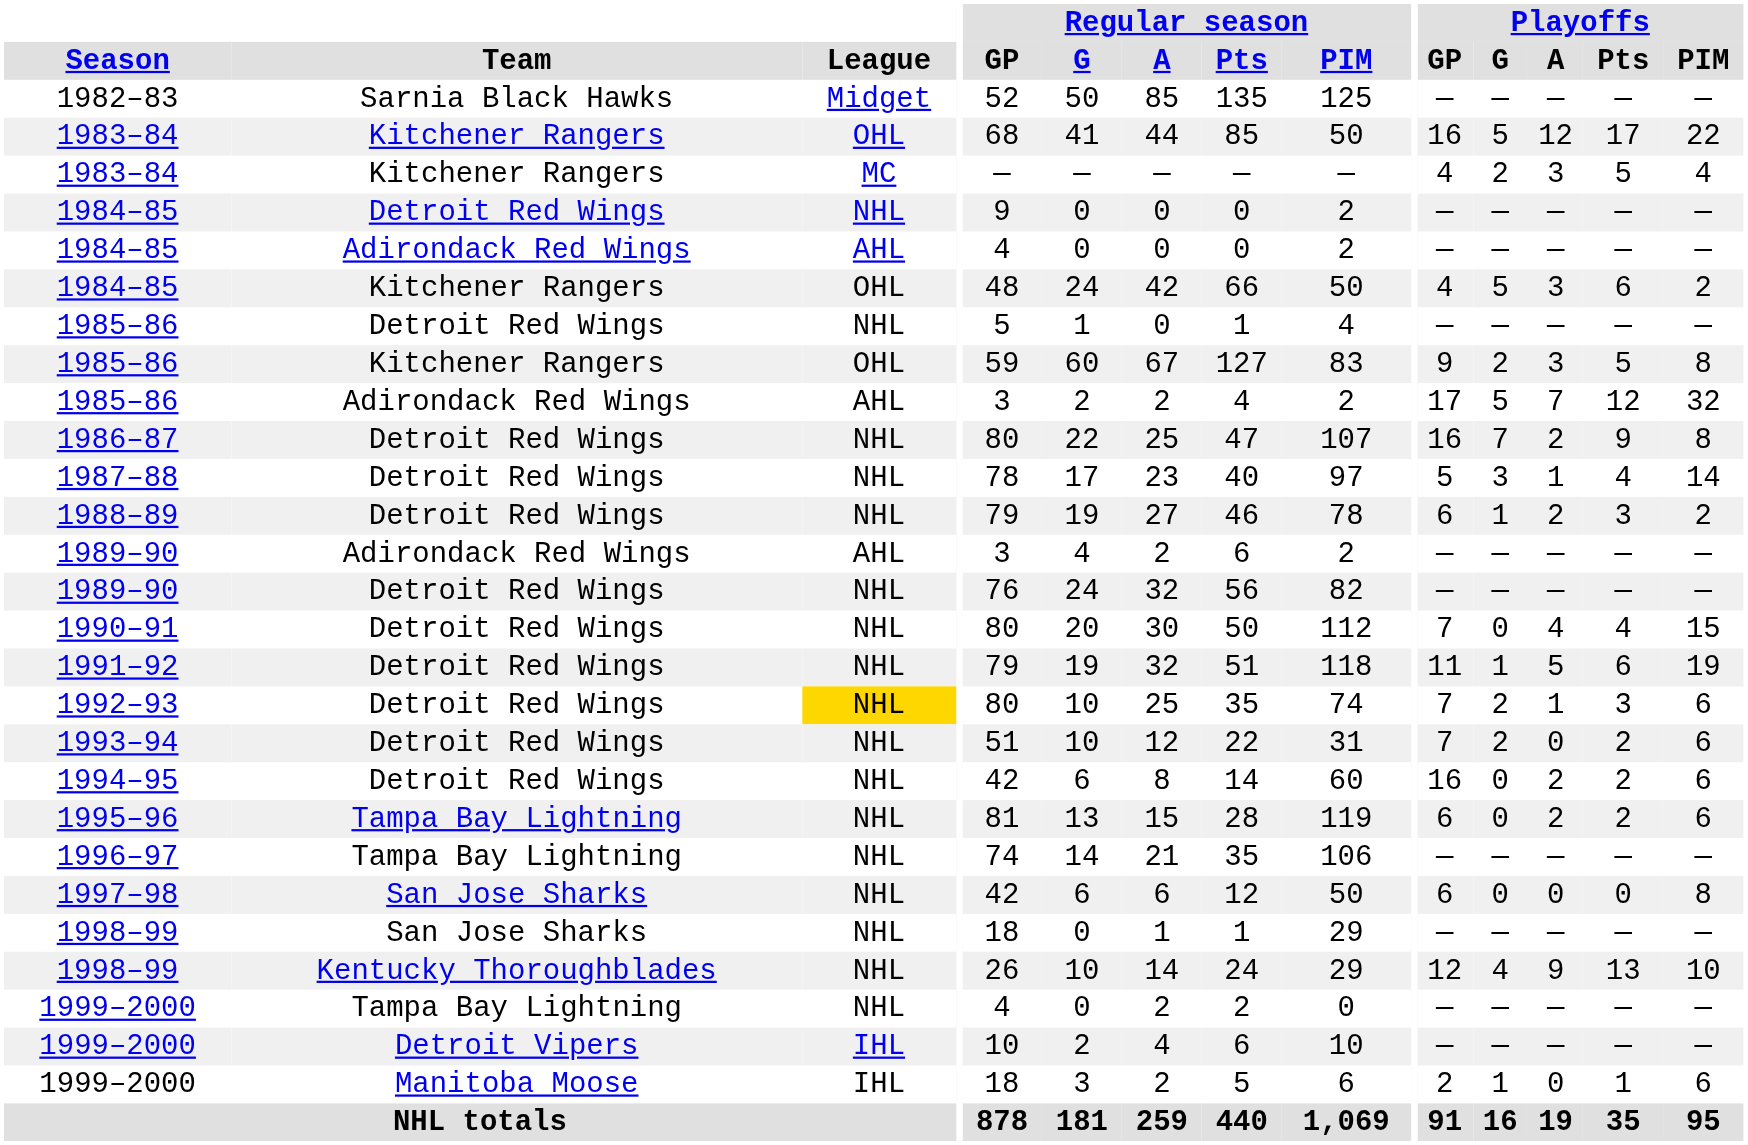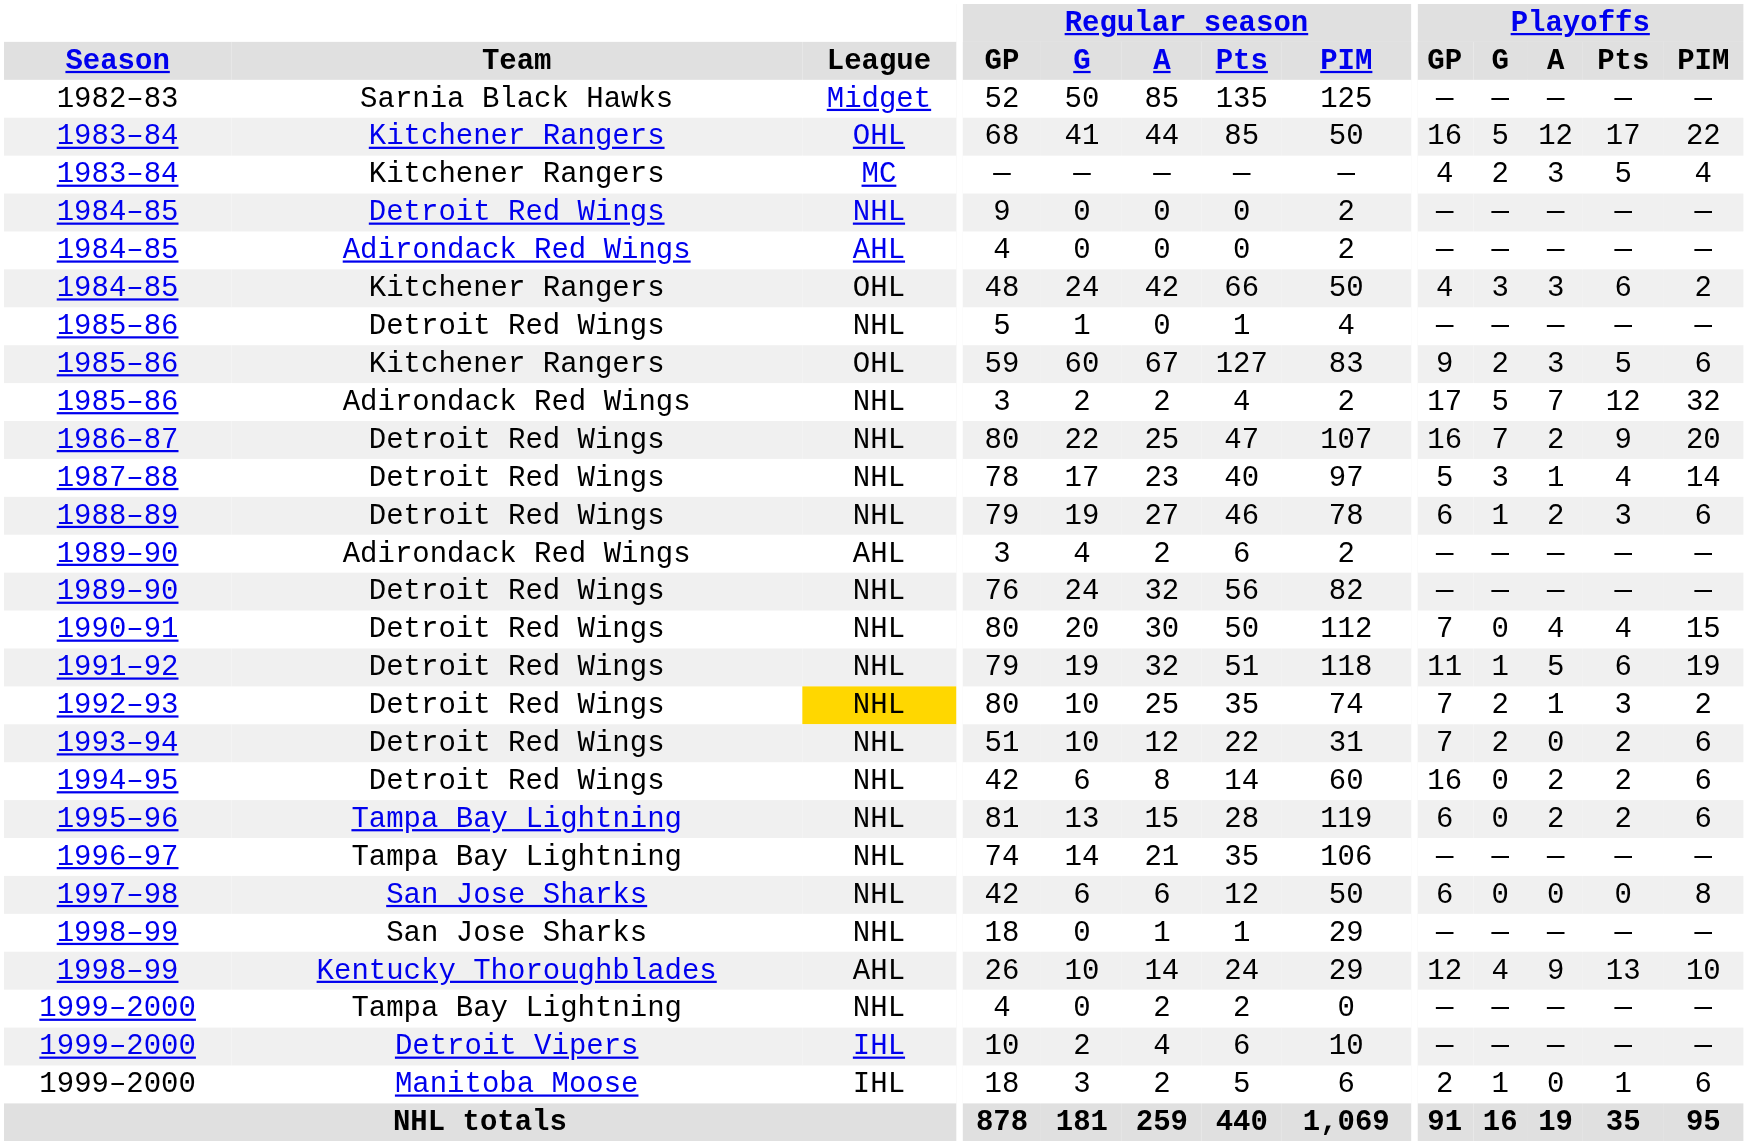 <table border="0" cellpadding="1" cellspacing="0" style="text-align:center; width:60em">
 <tr bgcolor="#e0e0e0">
 <th colspan="3" bgcolor="#ffffff"></th>
 <th rowspan="99" bgcolor="#ffffff"></th>
 <th colspan="5"><a href='#'>Regular season</a></th>
 <th rowspan="99" bgcolor="#ffffff"></th>
 <th colspan="5"><a href='#'>Playoffs</a></th>
 </tr>
 <tr bgcolor="#e0e0e0">
 <th><a href='#'>Season</a></th>
 <th>Team</th>
 <th>League</th>
 <th>GP</th>
 <th><a href='#'>G</a></th>
 <th><a href='#'>A</a></th>
 <th><a href='#'>Pts</a></th>
 <th><a href='#'>PIM</a></th>
 <th>GP</th>
 <th>G</th>
 <th>A</th>
 <th>Pts</th>
 <th>PIM</th>
 </tr>
 <tr>
 <td>1982–83</td>
 <td>Sarnia Black Hawks</td>
 <td><a href='#'>Midget</a></td>
 <td>52</td>
 <td>50</td>
 <td>85</td>
 <td>135</td>
 <td>125</td>
 <td>—</td>
 <td>—</td>
 <td>—</td>
 <td>—</td>
 <td>—</td>
 </tr>
 <tr bgcolor="#f0f0f0">
 <td><a href='#'>1983–84</a></td>
 <td><a href='#'>Kitchener Rangers</a></td>
 <td><a href='#'>OHL</a></td>
 <td>68</td>
 <td>41</td>
 <td>44</td>
 <td>85</td>
 <td>50</td>
 <td>16</td>
 <td>5</td>
 <td>12</td>
 <td>17</td>
 <td>22</td>
 </tr>
 <tr>
 <td><a href='#'>1983–84</a></td>
 <td>Kitchener Rangers</td>
 <td><a href='#'>MC</a></td>
 <td>—</td>
 <td>—</td>
 <td>—</td>
 <td>—</td>
 <td>—</td>
 <td>4</td>
 <td>2</td>
 <td>3</td>
 <td>5</td>
 <td>4</td>
 </tr>
 <tr bgcolor="#f0f0f0">
 <td><a href='#'>1984–85</a></td>
 <td><a href='#'>Detroit Red Wings</a></td>
 <td><a href='#'>NHL</a></td>
 <td>9</td>
 <td>0</td>
 <td>0</td>
 <td>0</td>
 <td>2</td>
 <td>—</td>
 <td>—</td>
 <td>—</td>
 <td>—</td>
 <td>—</td>
 </tr>
 <tr>
 <td><a href='#'>1984–85</a></td>
 <td><a href='#'>Adirondack Red Wings</a></td>
 <td><a href='#'>AHL</a></td>
 <td>4</td>
 <td>0</td>
 <td>0</td>
 <td>0</td>
 <td>2</td>
 <td>—</td>
 <td>—</td>
 <td>—</td>
 <td>—</td>
 <td>—</td>
 </tr>
 <tr bgcolor="#f0f0f0">
 <td><a href='#'>1984–85</a></td>
 <td>Kitchener Rangers</td>
 <td>OHL</td>
 <td>48</td>
 <td>24</td>
 <td>42</td>
 <td>66</td>
 <td>50</td>
 <td>4</td>
-<td>5</td>
+<td>3</td>
 <td>3</td>
 <td>6</td>
 <td>2</td>
 </tr>
 <tr>
 <td><a href='#'>1985–86</a></td>
 <td>Detroit Red Wings</td>
 <td>NHL</td>
 <td>5</td>
 <td>1</td>
 <td>0</td>
 <td>1</td>
 <td>4</td>
 <td>—</td>
 <td>—</td>
 <td>—</td>
 <td>—</td>
 <td>—</td>
 </tr>
 <tr bgcolor="#f0f0f0">
 <td><a href='#'>1985–86</a></td>
 <td>Kitchener Rangers</td>
 <td>OHL</td>
 <td>59</td>
 <td>60</td>
 <td>67</td>
 <td>127</td>
 <td>83</td>
 <td>9</td>
 <td>2</td>
 <td>3</td>
 <td>5</td>
-<td>8</td>
+<td>6</td>
 </tr>
 <tr>
 <td><a href='#'>1985–86</a></td>
 <td>Adirondack Red Wings</td>
-<td>AHL</td>
+<td>NHL</td>
 <td>3</td>
 <td>2</td>
 <td>2</td>
 <td>4</td>
 <td>2</td>
 <td>17</td>
 <td>5</td>
 <td>7</td>
 <td>12</td>
 <td>32</td>
 </tr>
 <tr bgcolor="#f0f0f0">
 <td><a href='#'>1986–87</a></td>
 <td>Detroit Red Wings</td>
 <td>NHL</td>
 <td>80</td>
 <td>22</td>
 <td>25</td>
 <td>47</td>
 <td>107</td>
 <td>16</td>
 <td>7</td>
 <td>2</td>
 <td>9</td>
-<td>8</td>
+<td>20</td>
 </tr>
 <tr>
 <td><a href='#'>1987–88</a></td>
 <td>Detroit Red Wings</td>
 <td>NHL</td>
 <td>78</td>
 <td>17</td>
 <td>23</td>
 <td>40</td>
 <td>97</td>
 <td>5</td>
 <td>3</td>
 <td>1</td>
 <td>4</td>
 <td>14</td>
 </tr>
 <tr bgcolor="#f0f0f0">
 <td><a href='#'>1988–89</a></td>
 <td>Detroit Red Wings</td>
 <td>NHL</td>
 <td>79</td>
 <td>19</td>
 <td>27</td>
 <td>46</td>
 <td>78</td>
 <td>6</td>
 <td>1</td>
 <td>2</td>
 <td>3</td>
-<td>2</td>
+<td>6</td>
 </tr>
 <tr>
 <td><a href='#'>1989–90</a></td>
 <td>Adirondack Red Wings</td>
 <td>AHL</td>
 <td>3</td>
 <td>4</td>
 <td>2</td>
 <td>6</td>
 <td>2</td>
 <td>—</td>
 <td>—</td>
 <td>—</td>
 <td>—</td>
 <td>—</td>
 </tr>
 <tr bgcolor="#f0f0f0">
 <td><a href='#'>1989–90</a></td>
 <td>Detroit Red Wings</td>
 <td>NHL</td>
 <td>76</td>
 <td>24</td>
 <td>32</td>
 <td>56</td>
 <td>82</td>
 <td>—</td>
 <td>—</td>
 <td>—</td>
 <td>—</td>
 <td>—</td>
 </tr>
 <tr>
 <td><a href='#'>1990–91</a></td>
 <td>Detroit Red Wings</td>
 <td>NHL</td>
 <td>80</td>
 <td>20</td>
 <td>30</td>
 <td>50</td>
 <td>112</td>
 <td>7</td>
 <td>0</td>
 <td>4</td>
 <td>4</td>
 <td>15</td>
 </tr>
 <tr bgcolor="#f0f0f0">
 <td><a href='#'>1991–92</a></td>
 <td>Detroit Red Wings</td>
 <td>NHL</td>
 <td>79</td>
 <td>19</td>
 <td>32</td>
 <td>51</td>
 <td>118</td>
 <td>11</td>
 <td>1</td>
 <td>5</td>
 <td>6</td>
 <td>19</td>
 </tr>
 <tr>
 <td><a href='#'>1992–93</a></td>
 <td>Detroit Red Wings</td>
 <td style="background: gold;">NHL</td>
 <td>80</td>
 <td>10</td>
 <td>25</td>
 <td>35</td>
 <td>74</td>
 <td>7</td>
 <td>2</td>
 <td>1</td>
 <td>3</td>
-<td>6</td>
+<td>2</td>
 </tr>
 <tr bgcolor="#f0f0f0">
 <td><a href='#'>1993–94</a></td>
 <td>Detroit Red Wings</td>
 <td>NHL</td>
 <td>51</td>
 <td>10</td>
 <td>12</td>
 <td>22</td>
 <td>31</td>
 <td>7</td>
 <td>2</td>
 <td>0</td>
 <td>2</td>
 <td>6</td>
 </tr>
 <tr>
 <td><a href='#'>1994–95</a></td>
 <td>Detroit Red Wings</td>
 <td>NHL</td>
 <td>42</td>
 <td>6</td>
 <td>8</td>
 <td>14</td>
 <td>60</td>
 <td>16</td>
 <td>0</td>
 <td>2</td>
 <td>2</td>
 <td>6</td>
 </tr>
 <tr bgcolor="#f0f0f0">
 <td><a href='#'>1995–96</a></td>
 <td><a href='#'>Tampa Bay Lightning</a></td>
 <td>NHL</td>
 <td>81</td>
 <td>13</td>
 <td>15</td>
 <td>28</td>
 <td>119</td>
 <td>6</td>
 <td>0</td>
 <td>2</td>
 <td>2</td>
 <td>6</td>
 </tr>
 <tr>
 <td><a href='#'>1996–97</a></td>
 <td>Tampa Bay Lightning</td>
 <td>NHL</td>
 <td>74</td>
 <td>14</td>
 <td>21</td>
 <td>35</td>
 <td>106</td>
 <td>—</td>
 <td>—</td>
 <td>—</td>
 <td>—</td>
 <td>—</td>
 </tr>
 <tr bgcolor="#f0f0f0">
 <td><a href='#'>1997–98</a></td>
 <td><a href='#'>San Jose Sharks</a></td>
 <td>NHL</td>
 <td>42</td>
 <td>6</td>
 <td>6</td>
 <td>12</td>
 <td>50</td>
 <td>6</td>
 <td>0</td>
 <td>0</td>
 <td>0</td>
 <td>8</td>
 </tr>
 <tr>
 <td><a href='#'>1998–99</a></td>
 <td>San Jose Sharks</td>
 <td>NHL</td>
 <td>18</td>
 <td>0</td>
 <td>1</td>
 <td>1</td>
 <td>29</td>
 <td>—</td>
 <td>—</td>
 <td>—</td>
 <td>—</td>
 <td>—</td>
 </tr>
 <tr bgcolor="#f0f0f0">
 <td><a href='#'>1998–99</a></td>
 <td><a href='#'>Kentucky Thoroughblades</a></td>
-<td>NHL</td>
+<td>AHL</td>
 <td>26</td>
 <td>10</td>
 <td>14</td>
 <td>24</td>
 <td>29</td>
 <td>12</td>
 <td>4</td>
 <td>9</td>
 <td>13</td>
 <td>10</td>
 </tr>
 <tr>
 <td><a href='#'>1999–2000</a></td>
 <td>Tampa Bay Lightning</td>
 <td>NHL</td>
 <td>4</td>
 <td>0</td>
 <td>2</td>
 <td>2</td>
 <td>0</td>
 <td>—</td>
 <td>—</td>
 <td>—</td>
 <td>—</td>
 <td>—</td>
 </tr>
 <tr bgcolor="#f0f0f0">
 <td><a href='#'>1999–2000</a></td>
 <td><a href='#'>Detroit Vipers</a></td>
 <td><a href='#'>IHL</a></td>
 <td>10</td>
 <td>2</td>
 <td>4</td>
 <td>6</td>
 <td>10</td>
 <td>—</td>
 <td>—</td>
 <td>—</td>
 <td>—</td>
 <td>—</td>
 </tr>
 <tr>
 <td>1999–2000</td>
 <td><a href='#'>Manitoba Moose</a></td>
 <td>IHL</td>
 <td>18</td>
 <td>3</td>
 <td>2</td>
 <td>5</td>
 <td>6</td>
 <td>2</td>
 <td>1</td>
 <td>0</td>
 <td>1</td>
 <td>6</td>
 </tr>
 <tr bgcolor="#e0e0e0">
 <th colspan="3">NHL totals</th>
 <th>878</th>
 <th>181</th>
 <th>259</th>
 <th>440</th>
 <th>1,069</th>
 <th>91</th>
 <th>16</th>
 <th>19</th>
 <th>35</th>
 <th>95</th>
 </tr>
 </table>
